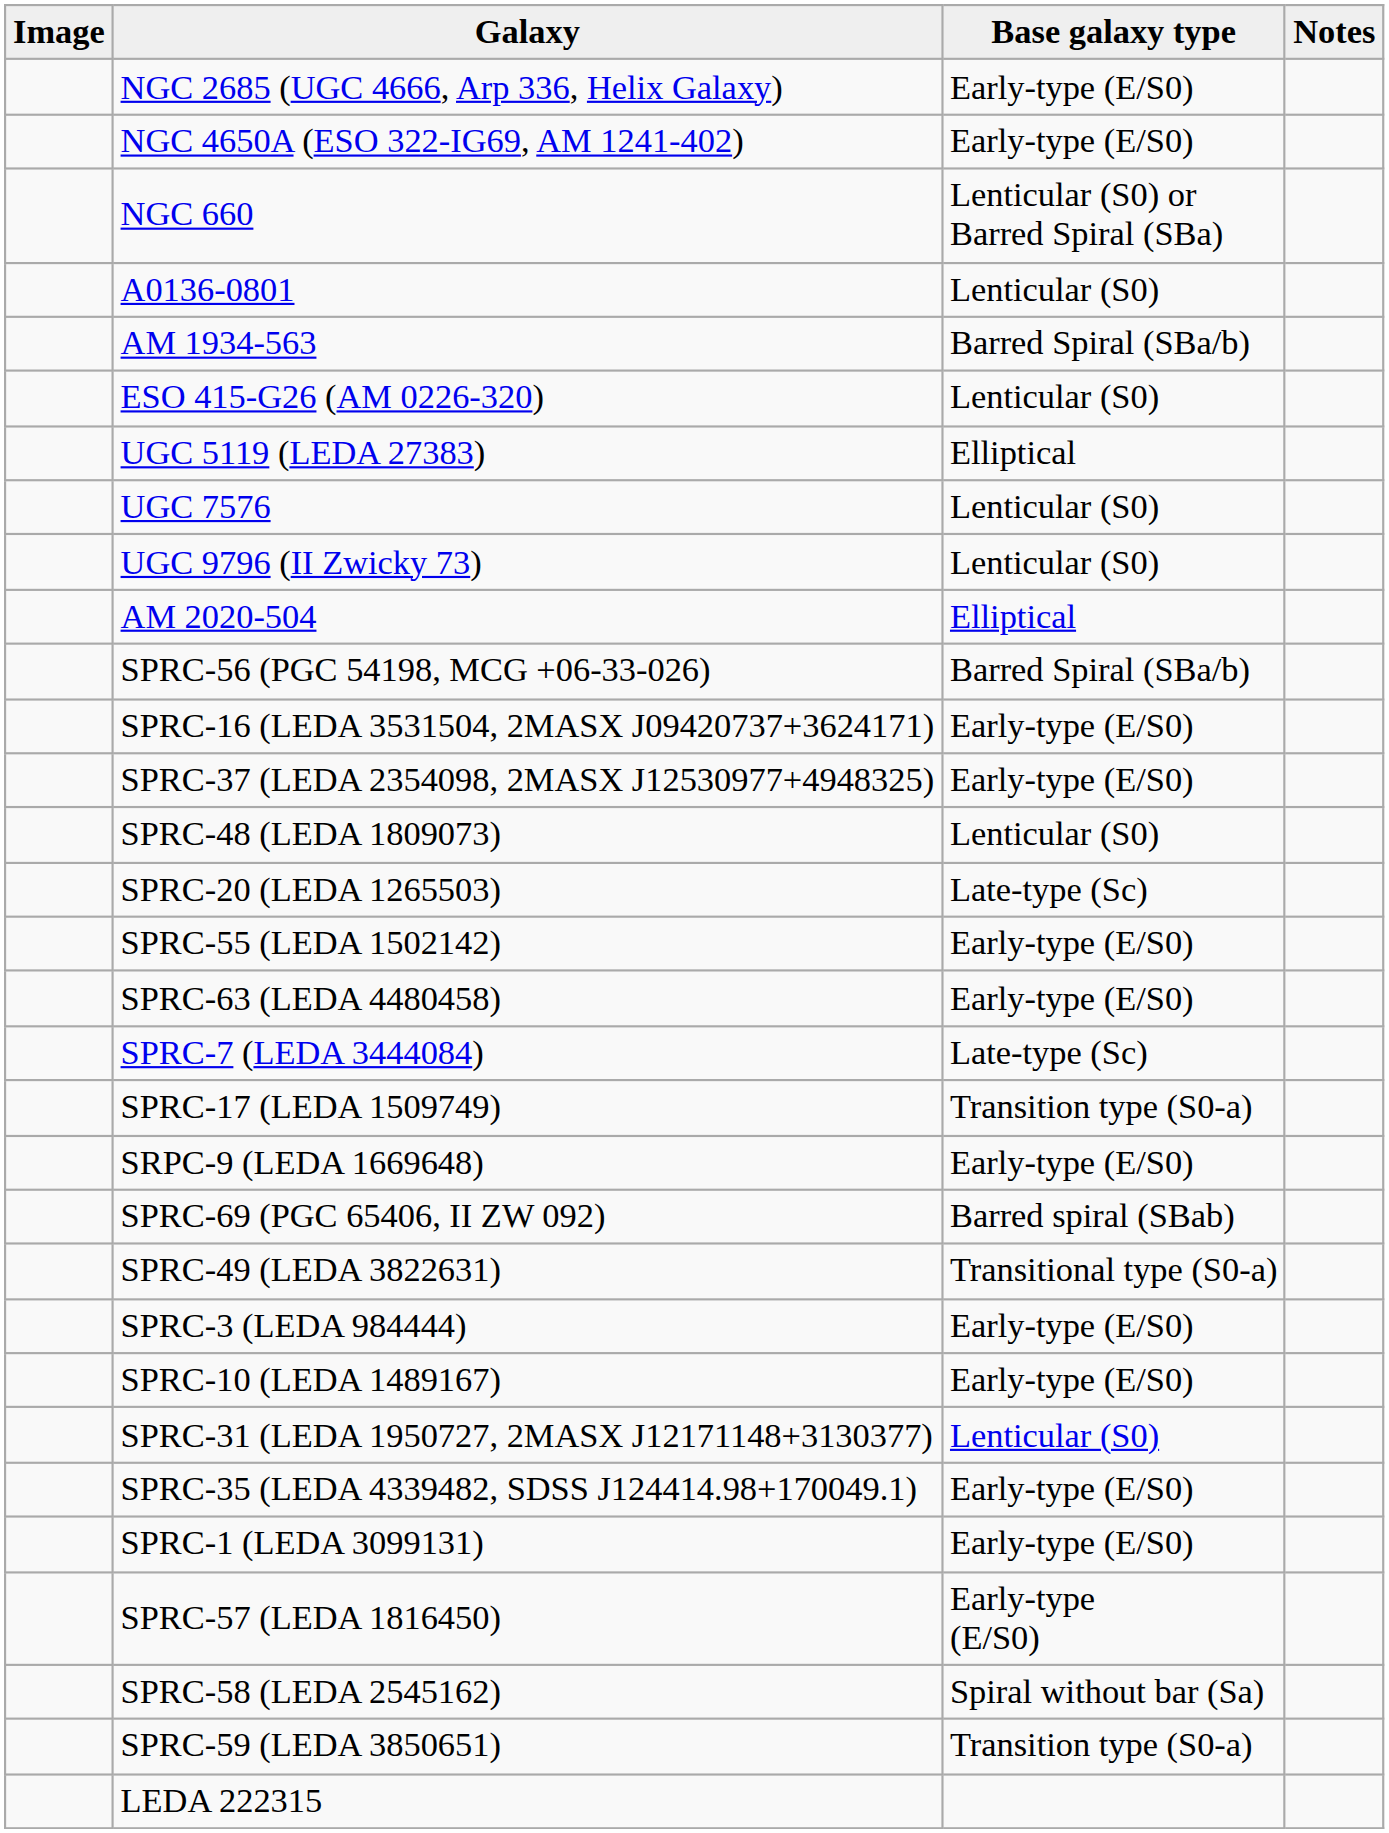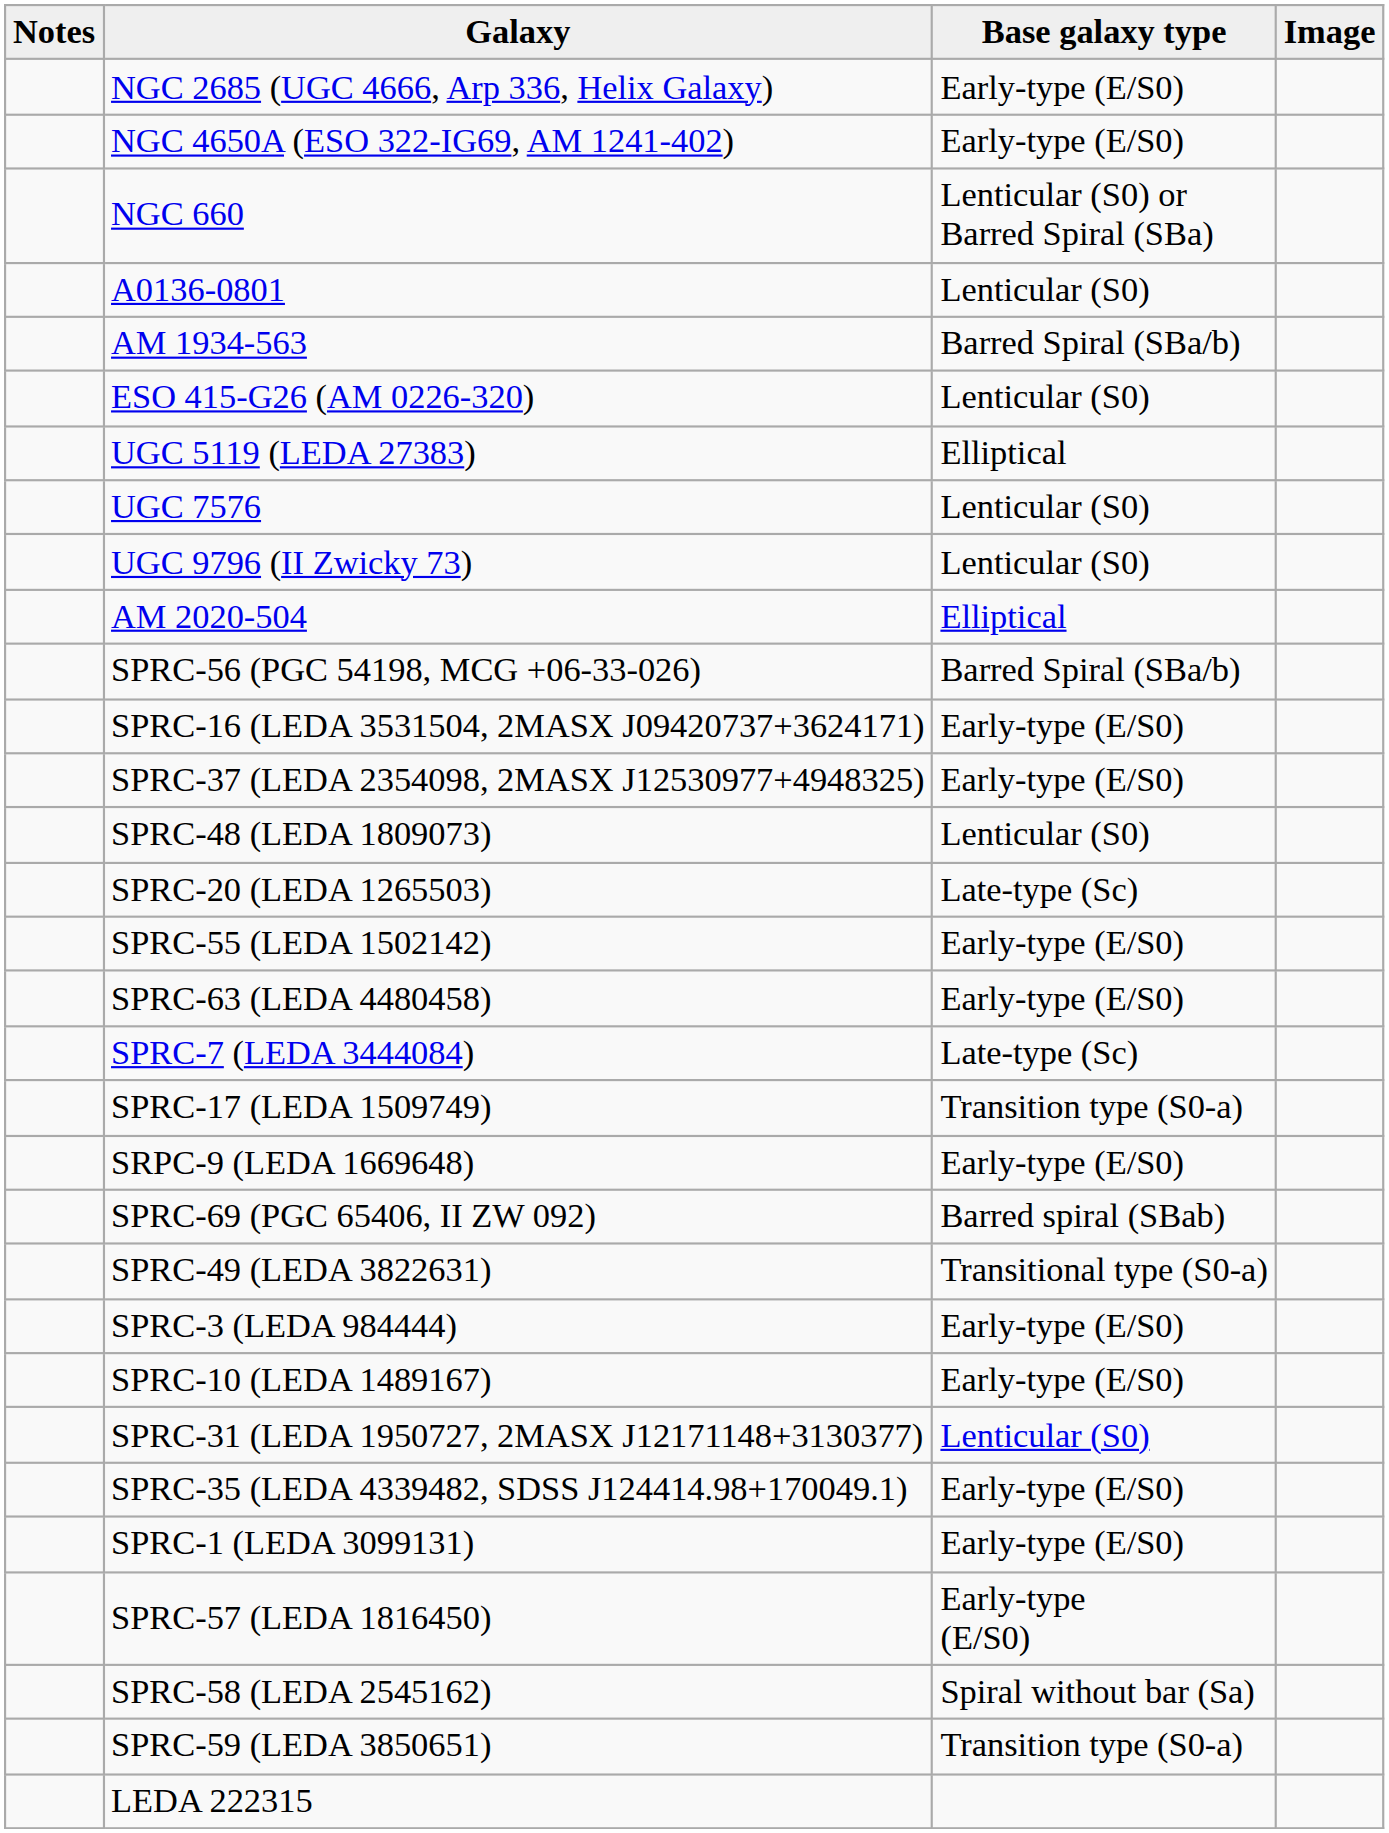 <table class="wikitable" style="text-align:left;border-collapse:collapse;" cellpadding="2">
 <tr>
-<th style="background:#efefef;">Image</th>
+<th style="background:#efefef;">Notes</th>
 <th style="background:#efefef;">Galaxy</th>
 <th style="background:#efefef;">Base galaxy type</th>
-<th style="background:#efefef;">Notes</th>
+<th style="background:#efefef;">Image</th>
 </tr>
 <tr>
 <td></td>
 <td><a href='#'>NGC 2685</a> (<a href='#'>UGC 4666</a>, <a href='#'>Arp 336</a>, <a href='#'>Helix Galaxy</a>)</td>
 <td>Early-type (E/S0)</td>
 <td></td>
 </tr>
 <tr>
 <td></td>
 <td><a href='#'>NGC 4650A</a> (<a href='#'>ESO 322-IG69</a>, <a href='#'>AM 1241-402</a>)</td>
 <td>Early-type (E/S0)</td>
 <td></td>
 </tr>
 <tr>
 <td></td>
 <td><a href='#'>NGC 660</a></td>
 <td>Lenticular (S0) or<br>Barred Spiral (SBa)</td>
 <td></td>
 </tr>
 <tr>
 <td></td>
 <td><a href='#'>A0136-0801</a></td>
 <td>Lenticular (S0)</td>
 <td></td>
 </tr>
 <tr>
 <td></td>
 <td><a href='#'>AM 1934-563</a></td>
 <td>Barred Spiral (SBa/b)</td>
 <td></td>
 </tr>
 <tr>
 <td></td>
 <td><a href='#'>ESO 415-G26</a> (<a href='#'>AM 0226-320</a>)</td>
 <td>Lenticular (S0)</td>
 <td></td>
 </tr>
 <tr>
 <td></td>
 <td><a href='#'>UGC 5119</a> (<a href='#'>LEDA 27383</a>)</td>
 <td>Elliptical</td>
 <td></td>
 </tr>
 <tr>
 <td></td>
 <td><a href='#'>UGC 7576</a></td>
 <td>Lenticular (S0)</td>
 <td></td>
 </tr>
 <tr>
 <td></td>
 <td><a href='#'>UGC 9796</a> (<a href='#'>II Zwicky 73</a>)</td>
 <td>Lenticular (S0)</td>
 <td></td>
 </tr>
 <tr>
 <td></td>
 <td><a href='#'>AM 2020-504</a></td>
 <td><a href='#'>Elliptical</a></td>
 <td></td>
 </tr>
 <tr>
 <td></td>
 <td>SPRC-56 (PGC 54198, MCG +06-33-026)</td>
 <td>Barred Spiral (SBa/b)</td>
 <td></td>
 </tr>
 <tr>
 <td></td>
 <td>SPRC-16 (LEDA 3531504, 2MASX J09420737+3624171)</td>
 <td>Early-type (E/S0)</td>
 <td></td>
 </tr>
 <tr>
 <td></td>
 <td>SPRC-37 (LEDA 2354098, 2MASX J12530977+4948325)</td>
 <td>Early-type (E/S0)</td>
 <td></td>
 </tr>
 <tr>
 <td></td>
 <td>SPRC-48 (LEDA 1809073)</td>
 <td>Lenticular (S0)</td>
 <td></td>
 </tr>
 <tr>
 <td></td>
 <td>SPRC-20 (LEDA 1265503)</td>
 <td>Late-type (Sc)</td>
 <td></td>
 </tr>
 <tr>
 <td></td>
 <td>SPRC-55 (LEDA 1502142)</td>
 <td>Early-type (E/S0)</td>
 <td></td>
 </tr>
 <tr>
 <td></td>
 <td>SPRC-63 (LEDA 4480458)</td>
 <td>Early-type (E/S0)</td>
 <td></td>
 </tr>
 <tr>
 <td></td>
 <td><a href='#'>SPRC-7</a> (<a href='#'>LEDA 3444084</a>)</td>
 <td>Late-type (Sc)</td>
 <td></td>
 </tr>
 <tr>
 <td></td>
 <td>SPRC-17 (LEDA 1509749)</td>
 <td>Transition type (S0-a)</td>
 <td></td>
 </tr>
 <tr>
 <td></td>
 <td>SRPC-9 (LEDA 1669648)</td>
 <td>Early-type (E/S0)</td>
 <td></td>
 </tr>
 <tr>
 <td></td>
 <td>SPRC-69 (PGC 65406, II ZW 092)</td>
 <td>Barred spiral (SBab)</td>
 <td></td>
 </tr>
 <tr>
 <td></td>
 <td>SPRC-49 (LEDA 3822631)</td>
 <td>Transitional type (S0-a)</td>
 <td></td>
 </tr>
 <tr>
 <td></td>
 <td>SPRC-3 (LEDA 984444)</td>
 <td>Early-type (E/S0)</td>
 <td></td>
 </tr>
 <tr>
 <td></td>
 <td>SPRC-10 (LEDA 1489167)</td>
 <td>Early-type (E/S0)</td>
 <td></td>
 </tr>
 <tr>
 <td></td>
 <td>SPRC-31 (LEDA 1950727, 2MASX J12171148+3130377)</td>
 <td><a href='#'>Lenticular (S0)</a></td>
 <td></td>
 </tr>
 <tr>
 <td></td>
 <td>SPRC-35 (LEDA 4339482, SDSS J124414.98+170049.1)</td>
 <td>Early-type (E/S0)</td>
 <td></td>
 </tr>
 <tr>
 <td></td>
 <td>SPRC-1 (LEDA 3099131)</td>
 <td>Early-type (E/S0)</td>
 <td></td>
 </tr>
 <tr>
 <td></td>
 <td>SPRC-57 (LEDA 1816450)</td>
 <td>Early-type<br>(E/S0)</td>
 <td></td>
 </tr>
 <tr>
 <td></td>
 <td>SPRC-58 (LEDA 2545162)</td>
 <td>Spiral without bar (Sa)</td>
 <td></td>
 </tr>
 <tr>
 <td></td>
 <td>SPRC-59 (LEDA 3850651)</td>
 <td>Transition type (S0-a)</td>
 <td></td>
 </tr>
 <tr>
 <td></td>
 <td>LEDA 222315</td>
 <td></td>
 <td></td>
 </tr>
 </table>
